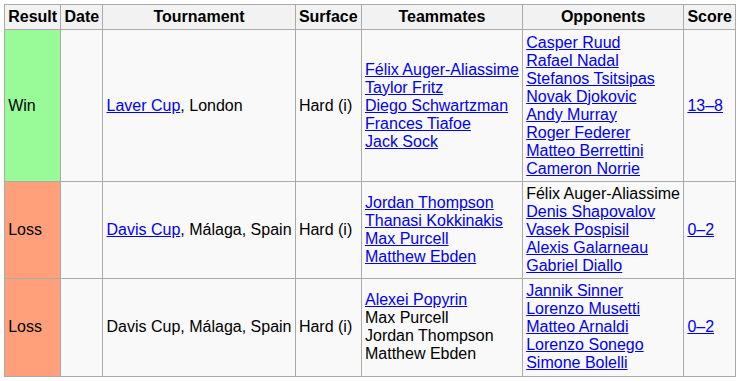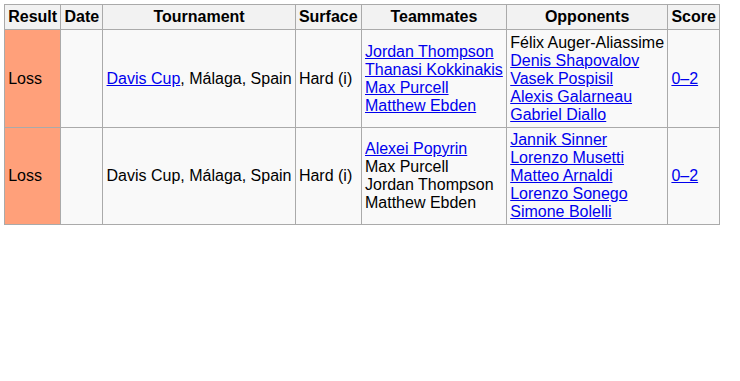 <table class="sortable wikitable">
 <tr>
 <th>Result</th>
 <th>Date</th>
 <th>Tournament</th>
 <th>Surface</th>
 <th>Teammates</th>
 <th>Opponents</th>
 <th class="unsortable">Score</th>
-</tr>
-<tr>
-<td bgcolor=98FB98>Win</td>
-<td><a href='#'></a></td>
-<td><a href='#'>Laver Cup</a>, London</td>
-<td>Hard (i)</td>
-<td> <a href='#'>Félix Auger-Aliassime</a><br> <a href='#'>Taylor Fritz</a><br> <a href='#'>Diego Schwartzman</a><br> <a href='#'>Frances Tiafoe</a><br> <a href='#'>Jack Sock</a></td>
-<td> <a href='#'>Casper Ruud</a><br> <a href='#'>Rafael Nadal</a><br> <a href='#'>Stefanos Tsitsipas</a><br> <a href='#'>Novak Djokovic</a><br> <a href='#'>Andy Murray</a><br> <a href='#'>Roger Federer</a><br> <a href='#'>Matteo Berrettini</a><br> <a href='#'>Cameron Norrie</a></td>
-<td><a href='#'>13–8</a></td>
 </tr>
 <tr>
 <td bgcolor=FFA07A>Loss</td>
 <td><a href='#'></a></td>
 <td><a href='#'>Davis Cup</a>, Málaga, Spain</td>
 <td>Hard (i)</td>
 <td> <a href='#'>Jordan Thompson</a><br> <a href='#'>Thanasi Kokkinakis</a><br> <a href='#'>Max Purcell</a><br> <a href='#'>Matthew Ebden</a></td>
 <td> Félix Auger-Aliassime<br> <a href='#'>Denis Shapovalov</a><br> <a href='#'>Vasek Pospisil</a><br> <a href='#'>Alexis Galarneau</a><br> <a href='#'>Gabriel Diallo</a></td>
 <td><a href='#'>0–2</a></td>
 </tr>
 <tr>
 <td bgcolor=FFA07A>Loss</td>
 <td><a href='#'></a></td>
 <td>Davis Cup, Málaga, Spain</td>
 <td>Hard (i)</td>
 <td> <a href='#'>Alexei Popyrin</a><br> Max Purcell<br> Jordan Thompson<br> Matthew Ebden</td>
 <td> <a href='#'>Jannik Sinner</a><br> <a href='#'>Lorenzo Musetti</a><br> <a href='#'>Matteo Arnaldi</a><br> <a href='#'>Lorenzo Sonego</a><br> <a href='#'>Simone Bolelli</a></td>
 <td><a href='#'>0–2</a></td>
 </tr>
 </table>
